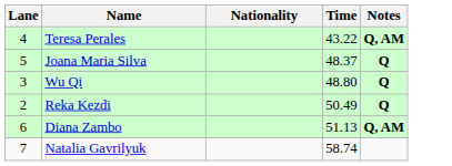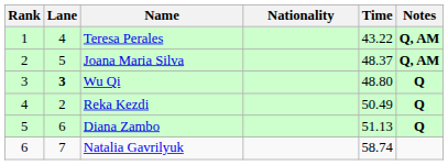 <table class="wikitable sortable" style="text-align:center">
 <tr>
+<th>Rank</th>
 <th>Lane</th>
 <th style="width:180px">Name</th>
 <th style="width:125px">Nationality</th>
 <th>Time</th>
 <th>Notes</th>
 </tr>
 <tr style="background:#cfc;">
+<td>1</td>
 <td>4</td>
 <td style="text-align:left;"><a href='#'>Teresa Perales</a></td>
 <td style="text-align:left;"></td>
 <td>43.22</td>
 <td><strong>Q, AM</strong></td>
 </tr>
 <tr style="background:#cfc;">
+<td>2</td>
 <td>5</td>
 <td style="text-align:left;"><a href='#'>Joana Maria Silva</a></td>
 <td style="text-align:left;"></td>
 <td>48.37</td>
-<td><strong>Q</strong></td>
+<td><strong>Q, AM</strong></td>
 </tr>
 <tr style="background:#cfc;">
 <td>3</td>
+<td><strong>3</strong></td>
 <td style="text-align:left;"><a href='#'>Wu Qi</a></td>
 <td style="text-align:left;"></td>
 <td>48.80</td>
 <td><strong>Q</strong></td>
 </tr>
 <tr style="background:#cfc;">
+<td>4</td>
 <td>2</td>
 <td style="text-align:left;"><a href='#'>Reka Kezdi</a></td>
 <td style="text-align:left;"></td>
 <td>50.49</td>
 <td><strong>Q</strong></td>
 </tr>
 <tr style="background:#cfc;">
+<td>5</td>
 <td>6</td>
 <td style="text-align:left;"><a href='#'>Diana Zambo</a></td>
 <td style="text-align:left;"></td>
 <td>51.13</td>
-<td><strong>Q, AM</strong></td>
+<td><strong>Q</strong></td>
 </tr>
 <tr>
+<td>6</td>
 <td>7</td>
 <td style="text-align:left;"><a href='#'>Natalia Gavrilyuk</a></td>
 <td style="text-align:left;"></td>
 <td>58.74</td>
 <td></td>
 </tr>
 </table>
